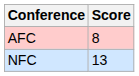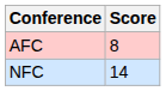 <table class="wikitable">
 <tr>
 <th>Conference</th>
 <th>Score</th>
 </tr>
 <tr>
 <td style="background:#FFCCCC">AFC</td>
 <td style="background:#FFCCCC">8</td>
 </tr>
 <tr>
 <td style="background:#D0E7FF">NFC</td>
-<td style="background:#D0E7FF">13</td>
+<td style="background:#D0E7FF">14</td>
 </tr>
 </table>
